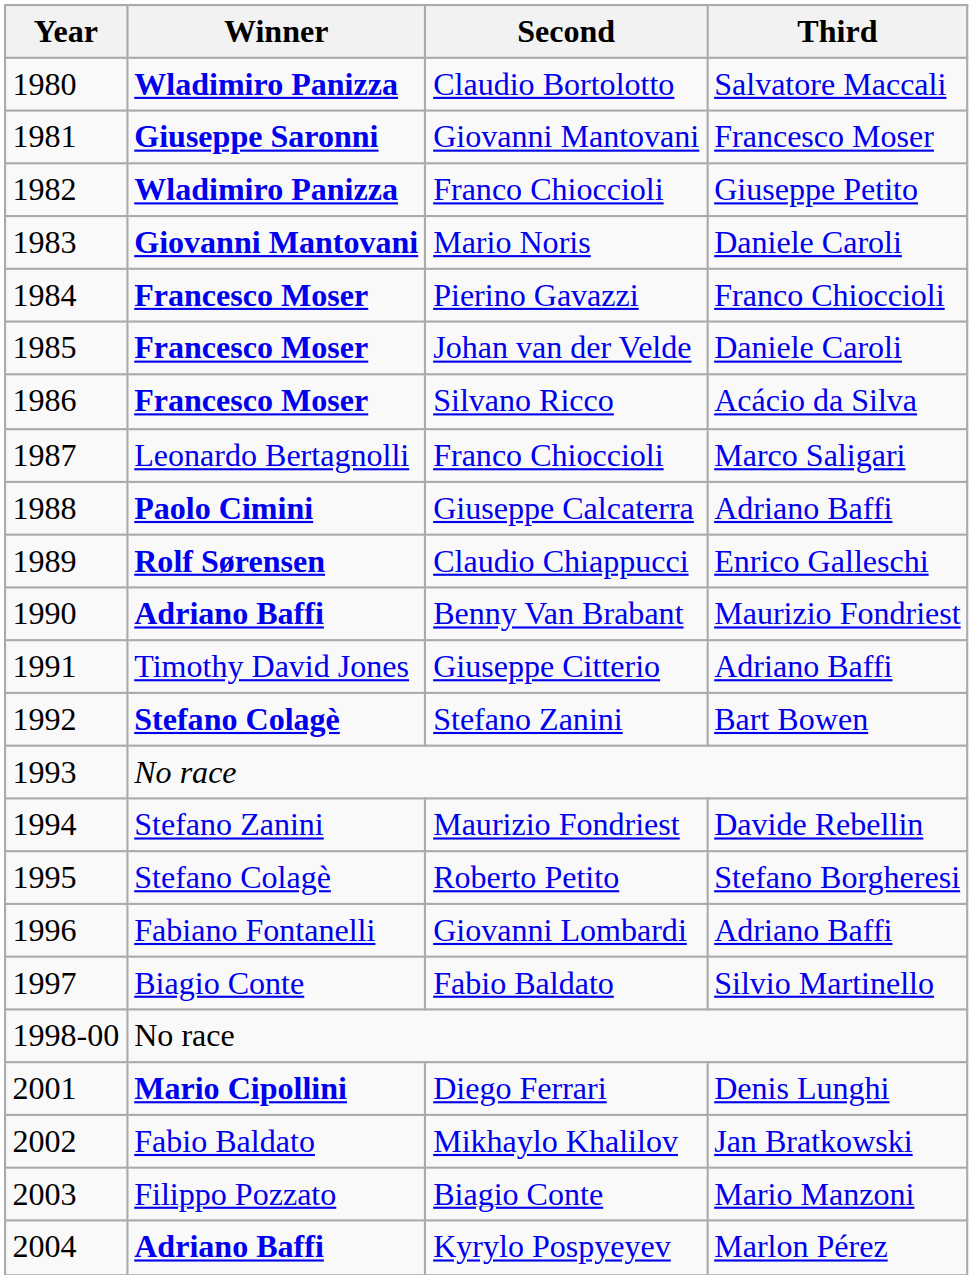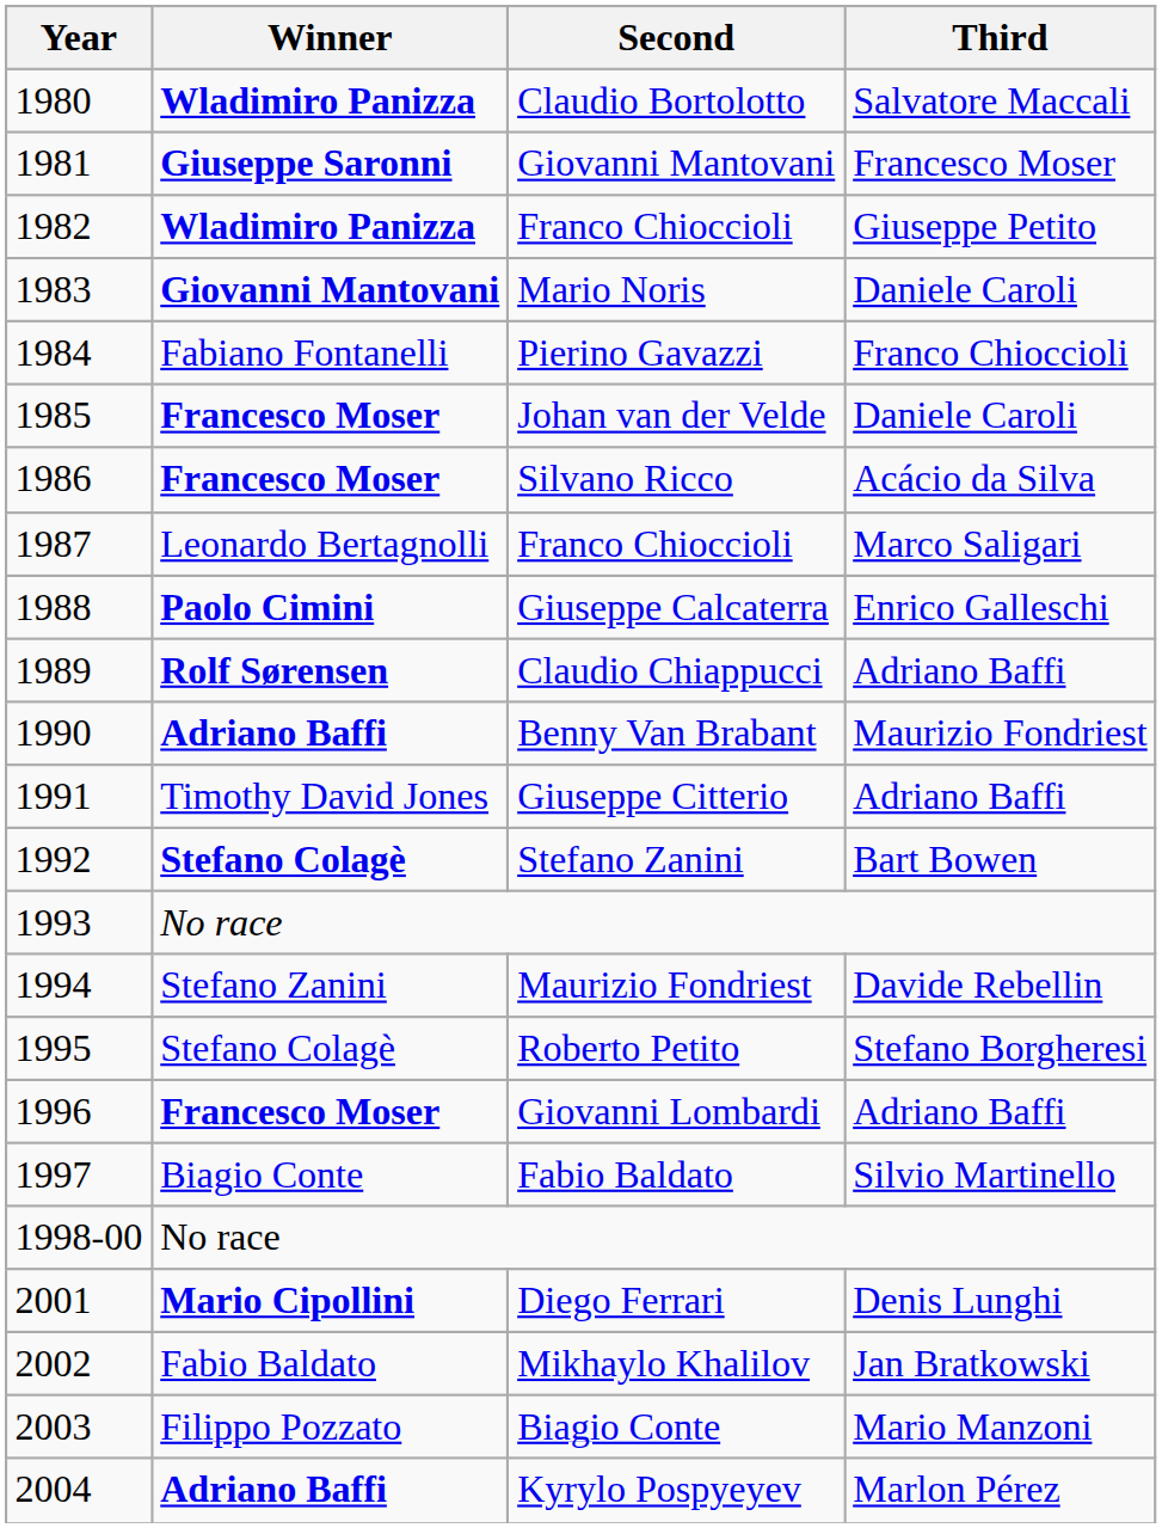 <table class="wikitable" style="font-size:95%">
 <tr>
 <th>Year</th>
 <th>Winner</th>
 <th>Second</th>
 <th>Third</th>
 </tr>
 <tr>
 <td>1980</td>
 <td><strong> <a href='#'>Wladimiro Panizza</a></strong></td>
 <td> <a href='#'>Claudio Bortolotto</a></td>
 <td> <a href='#'>Salvatore Maccali</a></td>
 </tr>
 <tr>
 <td>1981</td>
 <td><strong> <a href='#'>Giuseppe Saronni</a></strong></td>
 <td> <a href='#'>Giovanni Mantovani</a></td>
 <td> <a href='#'>Francesco Moser</a></td>
 </tr>
 <tr>
 <td>1982</td>
 <td><strong> <a href='#'>Wladimiro Panizza</a></strong></td>
 <td> <a href='#'>Franco Chioccioli</a></td>
 <td> <a href='#'>Giuseppe Petito</a></td>
 </tr>
 <tr>
 <td>1983</td>
 <td><strong> <a href='#'>Giovanni Mantovani</a></strong></td>
 <td> <a href='#'>Mario Noris</a></td>
 <td> <a href='#'>Daniele Caroli</a></td>
 </tr>
 <tr>
 <td>1984</td>
-<td><strong> <a href='#'>Francesco Moser</a></strong></td>
+<td></strong> <a href='#'>Fabiano Fontanelli</a><strong></td>
 <td> <a href='#'>Pierino Gavazzi</a></td>
 <td> <a href='#'>Franco Chioccioli</a></td>
 </tr>
 <tr>
 <td>1985</td>
 <td><strong> <a href='#'>Francesco Moser</a></strong></td>
 <td> <a href='#'>Johan van der Velde</a></td>
 <td> <a href='#'>Daniele Caroli</a></td>
 </tr>
 <tr>
 <td>1986</td>
 <td><strong> <a href='#'>Francesco Moser</a></strong></td>
 <td> <a href='#'>Silvano Ricco</a></td>
 <td> <a href='#'>Acácio da Silva</a></td>
 </tr>
 <tr>
 <td>1987</td>
 <td></strong> <a href='#'>Leonardo Bertagnolli</a><strong></td>
 <td> <a href='#'>Franco Chioccioli</a></td>
 <td> <a href='#'>Marco Saligari</a></td>
 </tr>
 <tr>
 <td>1988</td>
 <td><strong> <a href='#'>Paolo Cimini</a></strong></td>
 <td> <a href='#'>Giuseppe Calcaterra</a></td>
-<td> <a href='#'>Adriano Baffi</a></td>
+<td> <a href='#'>Enrico Galleschi</a></td>
 </tr>
 <tr>
 <td>1989</td>
 <td><strong> <a href='#'>Rolf Sørensen</a></strong></td>
 <td> <a href='#'>Claudio Chiappucci</a></td>
-<td> <a href='#'>Enrico Galleschi</a></td>
+<td> <a href='#'>Adriano Baffi</a></td>
 </tr>
 <tr>
 <td>1990</td>
 <td><strong> <a href='#'>Adriano Baffi</a></strong></td>
 <td> <a href='#'>Benny Van Brabant</a></td>
 <td> <a href='#'>Maurizio Fondriest</a></td>
 </tr>
 <tr>
 <td>1991</td>
 <td></strong> <a href='#'>Timothy David Jones</a><strong></td>
 <td> <a href='#'>Giuseppe Citterio</a></td>
 <td> <a href='#'>Adriano Baffi</a></td>
 </tr>
 <tr>
 <td>1992</td>
 <td><strong> <a href='#'>Stefano Colagè</a></strong></td>
 <td> <a href='#'>Stefano Zanini</a></td>
 <td> <a href='#'>Bart Bowen</a></td>
 </tr>
 <tr>
 <td>1993</td>
 <td colspan=3><em>No race<strong></td>
 </tr>
 <tr>
 <td>1994</td>
 <td></strong> <a href='#'>Stefano Zanini</a><strong></td>
 <td> <a href='#'>Maurizio Fondriest</a></td>
 <td> <a href='#'>Davide Rebellin</a></td>
 </tr>
 <tr>
 <td>1995</td>
 <td></strong> <a href='#'>Stefano Colagè</a><strong></td>
 <td> <a href='#'>Roberto Petito</a></td>
 <td> <a href='#'>Stefano Borgheresi</a></td>
 </tr>
 <tr>
 <td>1996</td>
-<td></strong> <a href='#'>Fabiano Fontanelli</a><strong></td>
+<td><strong> <a href='#'>Francesco Moser</a></strong></td>
 <td> <a href='#'>Giovanni Lombardi</a></td>
 <td> <a href='#'>Adriano Baffi</a></td>
 </tr>
 <tr>
 <td>1997</td>
 <td></strong> <a href='#'>Biagio Conte</a><strong></td>
 <td> <a href='#'>Fabio Baldato</a></td>
 <td> <a href='#'>Silvio Martinello</a></td>
 </tr>
 <tr>
 <td>1998-00</td>
 <td colspan=3></em>No race<em></td>
 </tr>
 <tr>
 <td>2001</td>
 <td><strong> <a href='#'>Mario Cipollini</a></strong></td>
 <td> <a href='#'>Diego Ferrari</a></td>
 <td> <a href='#'>Denis Lunghi</a></td>
 </tr>
 <tr>
 <td>2002</td>
 <td></strong> <a href='#'>Fabio Baldato</a><strong></td>
 <td> <a href='#'>Mikhaylo Khalilov</a></td>
 <td> <a href='#'>Jan Bratkowski</a></td>
 </tr>
 <tr>
 <td>2003</td>
 <td></strong> <a href='#'>Filippo Pozzato</a><strong></td>
 <td> <a href='#'>Biagio Conte</a></td>
 <td> <a href='#'>Mario Manzoni</a></td>
 </tr>
 <tr>
 <td>2004</td>
 <td><strong> <a href='#'>Adriano Baffi</a></strong></td>
 <td> <a href='#'>Kyrylo Pospyeyev</a></td>
 <td> <a href='#'>Marlon Pérez</a></td>
 </tr>
 </table>
